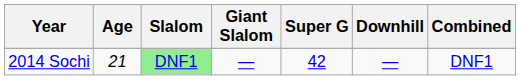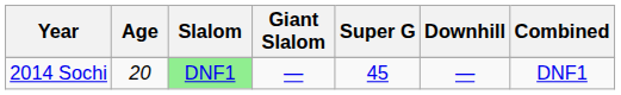 <table class=wikitable style="text-align:center">
 <tr>
 <th>  Year  </th>
 <th> Age </th>
 <th> Slalom </th>
 <th> Giant <br> Slalom </th>
 <th>Super G</th>
 <th>Downhill</th>
 <th>Combined</th>
 </tr>
 <tr>
 </tr>
 <tr>
 <td> <a href='#'>2014 Sochi</a></td>
-<td><em>21</em></td>
+<td><em>20</em></td>
 <td style="background: lightgreen;"><a href='#'>DNF1</a></td>
 <td><a href='#'>—</a></td>
-<td><a href='#'>42</a></td>
+<td><a href='#'>45</a></td>
 <td><a href='#'>—</a></td>
 <td><a href='#'>DNF1</a></td>
 </tr>
 </table>
